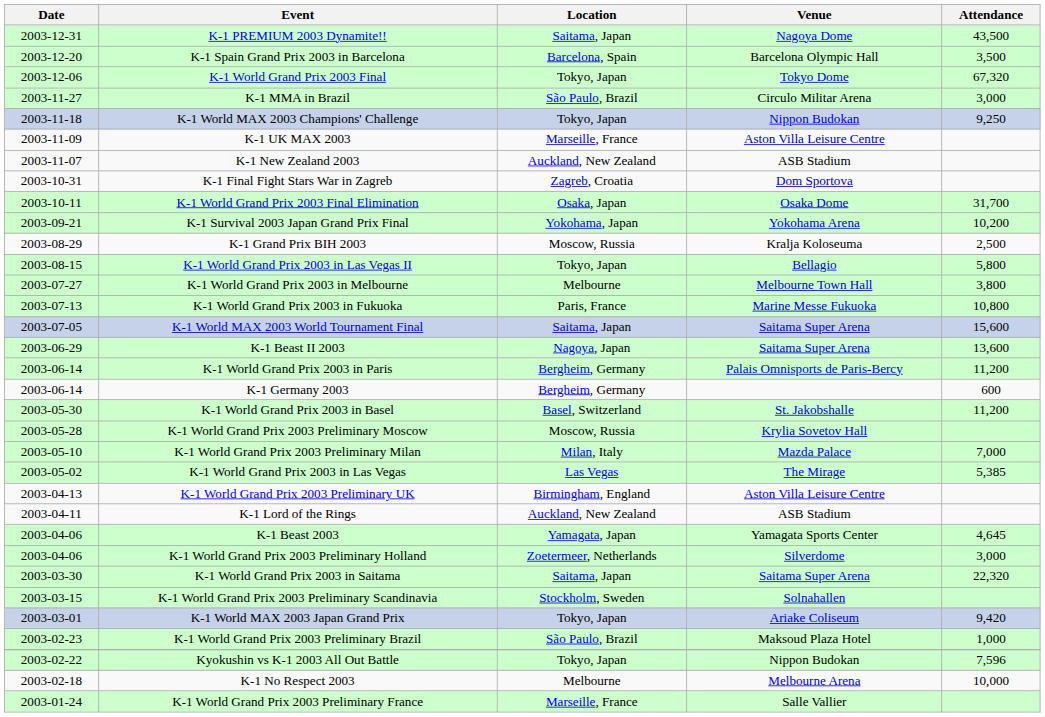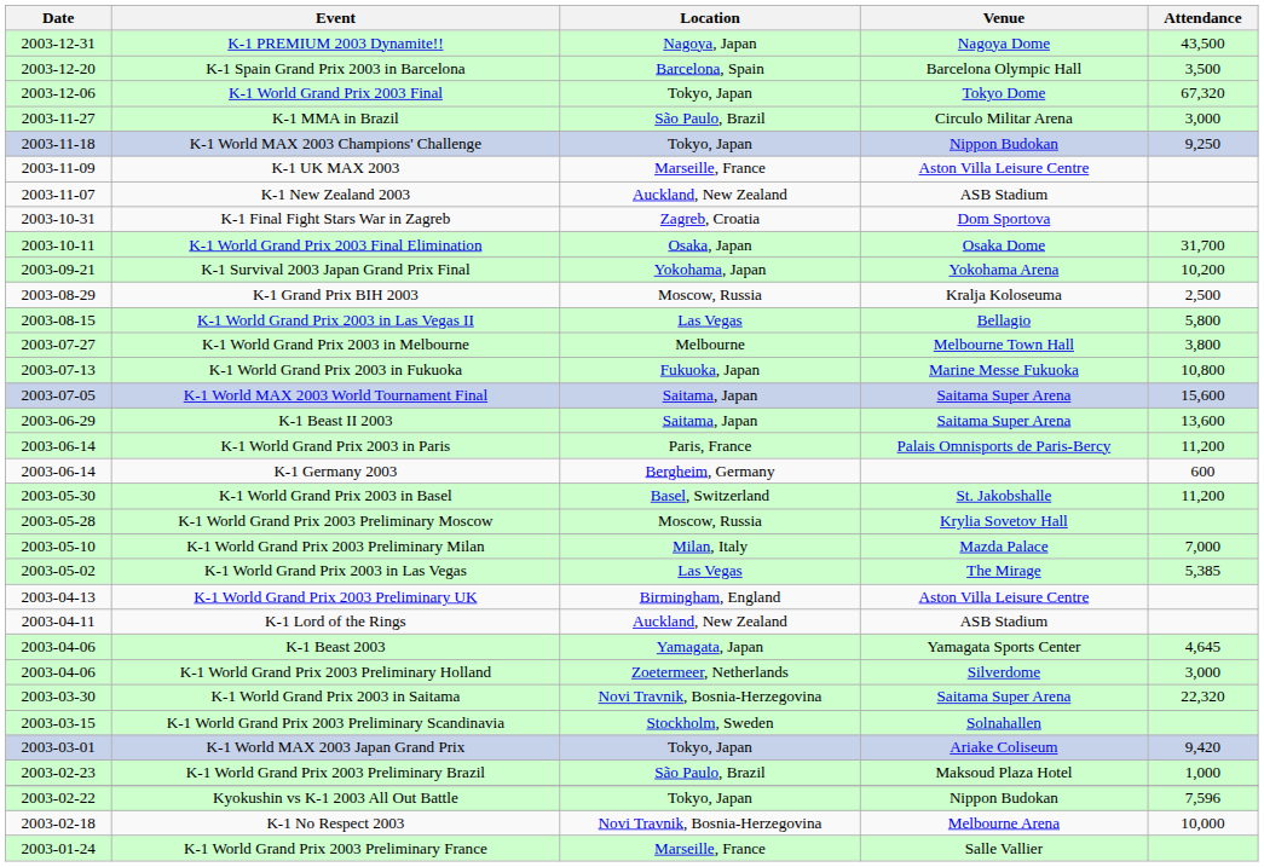 <table class="wikitable" style="width:100%; text-align:center">
 <tr>
 <th>Date</th>
 <th>Event</th>
 <th>Location</th>
 <th>Venue</th>
 <th>Attendance</th>
 </tr>
 <tr style="background:#CCFFCC">
 <td>2003-12-31</td>
 <td><a href='#'>K-1 PREMIUM 2003 Dynamite!!</a></td>
-<td> <a href='#'>Saitama</a>, Japan</td>
+<td> <a href='#'>Nagoya</a>, Japan</td>
 <td><a href='#'>Nagoya Dome</a></td>
 <td>43,500</td>
 </tr>
 <tr style="background:#CCFFCC">
 <td>2003-12-20</td>
 <td>K-1 Spain Grand Prix 2003 in Barcelona</td>
 <td> <a href='#'>Barcelona</a>, Spain</td>
 <td>Barcelona Olympic Hall</td>
 <td>3,500</td>
 </tr>
 <tr style="background:#CCFFCC">
 <td>2003-12-06</td>
 <td><a href='#'>K-1 World Grand Prix 2003 Final</a></td>
 <td> Tokyo, Japan</td>
 <td><a href='#'>Tokyo Dome</a></td>
 <td>67,320</td>
 </tr>
 <tr style="background:#CCFFCC">
 <td>2003-11-27</td>
 <td>K-1 MMA in Brazil</td>
 <td> <a href='#'>São Paulo</a>, Brazil</td>
 <td>Circulo Militar Arena</td>
 <td>3,000</td>
 </tr>
 <tr style="background:#C5D2EA">
 <td>2003-11-18</td>
 <td>K-1 World MAX 2003 Champions' Challenge</td>
 <td> Tokyo, Japan</td>
 <td><a href='#'>Nippon Budokan</a></td>
 <td>9,250</td>
 </tr>
 <tr>
 <td>2003-11-09</td>
 <td>K-1 UK MAX 2003</td>
 <td> <a href='#'>Marseille</a>, France</td>
 <td><a href='#'>Aston Villa Leisure Centre</a></td>
 <td></td>
 </tr>
 <tr>
 <td>2003-11-07</td>
 <td>K-1 New Zealand 2003</td>
 <td> <a href='#'>Auckland</a>, New Zealand</td>
 <td>ASB Stadium</td>
 <td></td>
 </tr>
 <tr>
 <td>2003-10-31</td>
 <td>K-1 Final Fight Stars War in Zagreb</td>
 <td> <a href='#'>Zagreb</a>, Croatia</td>
 <td><a href='#'>Dom Sportova</a></td>
 <td></td>
 </tr>
 <tr style="background:#CCFFCC">
 <td>2003-10-11</td>
 <td><a href='#'>K-1 World Grand Prix 2003 Final Elimination</a></td>
 <td> <a href='#'>Osaka</a>, Japan</td>
 <td><a href='#'>Osaka Dome</a></td>
 <td>31,700</td>
 </tr>
 <tr style="background:#CCFFCC">
 <td>2003-09-21</td>
 <td>K-1 Survival 2003 Japan Grand Prix Final</td>
 <td> <a href='#'>Yokohama</a>, Japan</td>
 <td><a href='#'>Yokohama Arena</a></td>
 <td>10,200</td>
 </tr>
 <tr>
 <td>2003-08-29</td>
 <td>K-1 Grand Prix BIH 2003</td>
 <td> Moscow, Russia</td>
 <td>Kralja Koloseuma</td>
 <td>2,500</td>
 </tr>
 <tr style="background:#CCFFCC">
 <td>2003-08-15</td>
 <td><a href='#'>K-1 World Grand Prix 2003 in Las Vegas II</a></td>
-<td> Tokyo, Japan</td>
+<td> <a href='#'>Las Vegas</a></td>
 <td><a href='#'>Bellagio</a></td>
 <td>5,800</td>
 </tr>
 <tr style="background:#CCFFCC">
 <td>2003-07-27</td>
 <td>K-1 World Grand Prix 2003 in Melbourne</td>
 <td> Melbourne</td>
 <td><a href='#'>Melbourne Town Hall</a></td>
 <td>3,800</td>
 </tr>
 <tr style="background:#CCFFCC">
 <td>2003-07-13</td>
 <td>K-1 World Grand Prix 2003 in Fukuoka</td>
-<td> Paris, France</td>
+<td> <a href='#'>Fukuoka</a>, Japan</td>
 <td><a href='#'>Marine Messe Fukuoka</a></td>
 <td>10,800</td>
 </tr>
 <tr style="background:#C5D2EA">
 <td>2003-07-05</td>
 <td><a href='#'>K-1 World MAX 2003 World Tournament Final</a></td>
 <td> <a href='#'>Saitama</a>, Japan</td>
 <td><a href='#'>Saitama Super Arena</a></td>
 <td>15,600</td>
 </tr>
 <tr style="background:#CCFFCC">
 <td>2003-06-29</td>
 <td>K-1 Beast II 2003</td>
-<td> <a href='#'>Nagoya</a>, Japan</td>
+<td> <a href='#'>Saitama</a>, Japan</td>
 <td><a href='#'>Saitama Super Arena</a></td>
 <td>13,600</td>
 </tr>
 <tr style="background:#CCFFCC">
 <td>2003-06-14</td>
 <td>K-1 World Grand Prix 2003 in Paris</td>
-<td> <a href='#'>Bergheim</a>, Germany</td>
+<td> Paris, France</td>
 <td><a href='#'>Palais Omnisports de Paris-Bercy</a></td>
 <td>11,200</td>
 </tr>
 <tr>
 <td>2003-06-14</td>
 <td>K-1 Germany 2003</td>
 <td> <a href='#'>Bergheim</a>, Germany</td>
 <td></td>
 <td>600</td>
 </tr>
 <tr style="background:#CCFFCC">
 <td>2003-05-30</td>
 <td>K-1 World Grand Prix 2003 in Basel</td>
 <td> <a href='#'>Basel</a>, Switzerland</td>
 <td><a href='#'>St. Jakobshalle</a></td>
 <td>11,200</td>
 </tr>
 <tr style="background:#CCFFCC">
 <td>2003-05-28</td>
 <td>K-1 World Grand Prix 2003 Preliminary Moscow</td>
 <td> Moscow, Russia</td>
 <td><a href='#'>Krylia Sovetov Hall</a></td>
 <td></td>
 </tr>
 <tr style="background:#CCFFCC">
 <td>2003-05-10</td>
 <td>K-1 World Grand Prix 2003 Preliminary Milan</td>
 <td> <a href='#'>Milan</a>, Italy</td>
 <td><a href='#'>Mazda Palace</a></td>
 <td>7,000</td>
 </tr>
 <tr style="background:#CCFFCC">
 <td>2003-05-02</td>
 <td>K-1 World Grand Prix 2003 in Las Vegas</td>
 <td> <a href='#'>Las Vegas</a></td>
 <td><a href='#'>The Mirage</a></td>
 <td>5,385</td>
 </tr>
 <tr>
 <td>2003-04-13</td>
 <td><a href='#'>K-1 World Grand Prix 2003 Preliminary UK</a></td>
 <td> <a href='#'>Birmingham</a>, England</td>
 <td><a href='#'>Aston Villa Leisure Centre</a></td>
 <td></td>
 </tr>
 <tr>
 <td>2003-04-11</td>
 <td>K-1 Lord of the Rings</td>
 <td> <a href='#'>Auckland</a>, New Zealand</td>
 <td>ASB Stadium</td>
 <td></td>
 </tr>
 <tr style="background:#CCFFCC">
 <td>2003-04-06</td>
 <td>K-1 Beast 2003</td>
 <td> <a href='#'>Yamagata</a>, Japan</td>
 <td>Yamagata Sports Center</td>
 <td>4,645</td>
 </tr>
 <tr style="background:#CCFFCC">
 <td>2003-04-06</td>
 <td>K-1 World Grand Prix 2003 Preliminary Holland</td>
 <td> <a href='#'>Zoetermeer</a>, Netherlands</td>
 <td><a href='#'>Silverdome</a></td>
 <td>3,000</td>
 </tr>
 <tr style="background:#CCFFCC">
 <td>2003-03-30</td>
 <td>K-1 World Grand Prix 2003 in Saitama</td>
-<td> <a href='#'>Saitama</a>, Japan</td>
+<td> <a href='#'>Novi Travnik</a>, Bosnia-Herzegovina</td>
 <td><a href='#'>Saitama Super Arena</a></td>
 <td>22,320</td>
 </tr>
 <tr style="background:#CCFFCC">
 <td>2003-03-15</td>
 <td>K-1 World Grand Prix 2003 Preliminary Scandinavia</td>
 <td> <a href='#'>Stockholm</a>, Sweden</td>
 <td><a href='#'>Solnahallen</a></td>
 <td></td>
 </tr>
 <tr style="background:#C5D2EA">
 <td>2003-03-01</td>
 <td>K-1 World MAX 2003 Japan Grand Prix</td>
 <td> Tokyo, Japan</td>
 <td><a href='#'>Ariake Coliseum</a></td>
 <td>9,420</td>
 </tr>
 <tr style="background:#CCFFCC">
 <td>2003-02-23</td>
 <td>K-1 World Grand Prix 2003 Preliminary Brazil</td>
 <td> <a href='#'>São Paulo</a>, Brazil</td>
 <td>Maksoud Plaza Hotel</td>
 <td>1,000</td>
 </tr>
 <tr>
 </tr>
 <tr style="background:#CCFFCC">
 <td>2003-02-22</td>
 <td>Kyokushin vs K-1 2003 All Out Battle</td>
 <td> Tokyo, Japan</td>
 <td>Nippon Budokan</td>
 <td>7,596</td>
 </tr>
 <tr>
 <td>2003-02-18</td>
 <td>K-1 No Respect 2003</td>
-<td> Melbourne</td>
+<td> <a href='#'>Novi Travnik</a>, Bosnia-Herzegovina</td>
 <td><a href='#'>Melbourne Arena</a></td>
 <td>10,000</td>
 </tr>
 <tr style="background:#CCFFCC">
 <td>2003-01-24</td>
 <td>K-1 World Grand Prix 2003 Preliminary France</td>
 <td> <a href='#'>Marseille</a>, France</td>
 <td>Salle Vallier</td>
 <td></td>
 </tr>
 </table>
